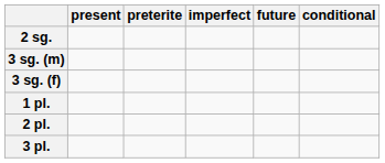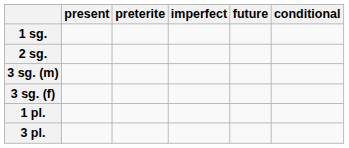 <table class="wikitable">
 <tr>
 <th></th>
 <th>present</th>
 <th>preterite</th>
 <th>imperfect</th>
 <th>future</th>
 <th>conditional</th>
+</tr>
+<tr>
+<th>1 sg.</th>
+<td></td>
+<td></td>
+<td></td>
+<td></td>
+<td></td>
 </tr>
 <tr>
 <th>2 sg.</th>
 <td></td>
 <td></td>
 <td></td>
 <td></td>
 <td></td>
 </tr>
 <tr>
 <th>3 sg. (m)</th>
 <td></td>
 <td></td>
 <td></td>
 <td></td>
 <td></td>
 </tr>
 <tr>
 <th>3 sg. (f)</th>
 <td></td>
 <td></td>
 <td></td>
 <td></td>
 <td></td>
 </tr>
 <tr>
 <th>1 pl.</th>
 <td></td>
 <td></td>
 <td></td>
 <td></td>
 <td></td>
 </tr>
 <tr>
-<th>2 pl.</th>
-<td></td>
-<td></td>
-<td></td>
-<td></td>
-<td></td>
-</tr>
-<tr>
 <th>3 pl.</th>
 <td></td>
 <td></td>
 <td></td>
 <td></td>
 <td></td>
 </tr>
 </table>
